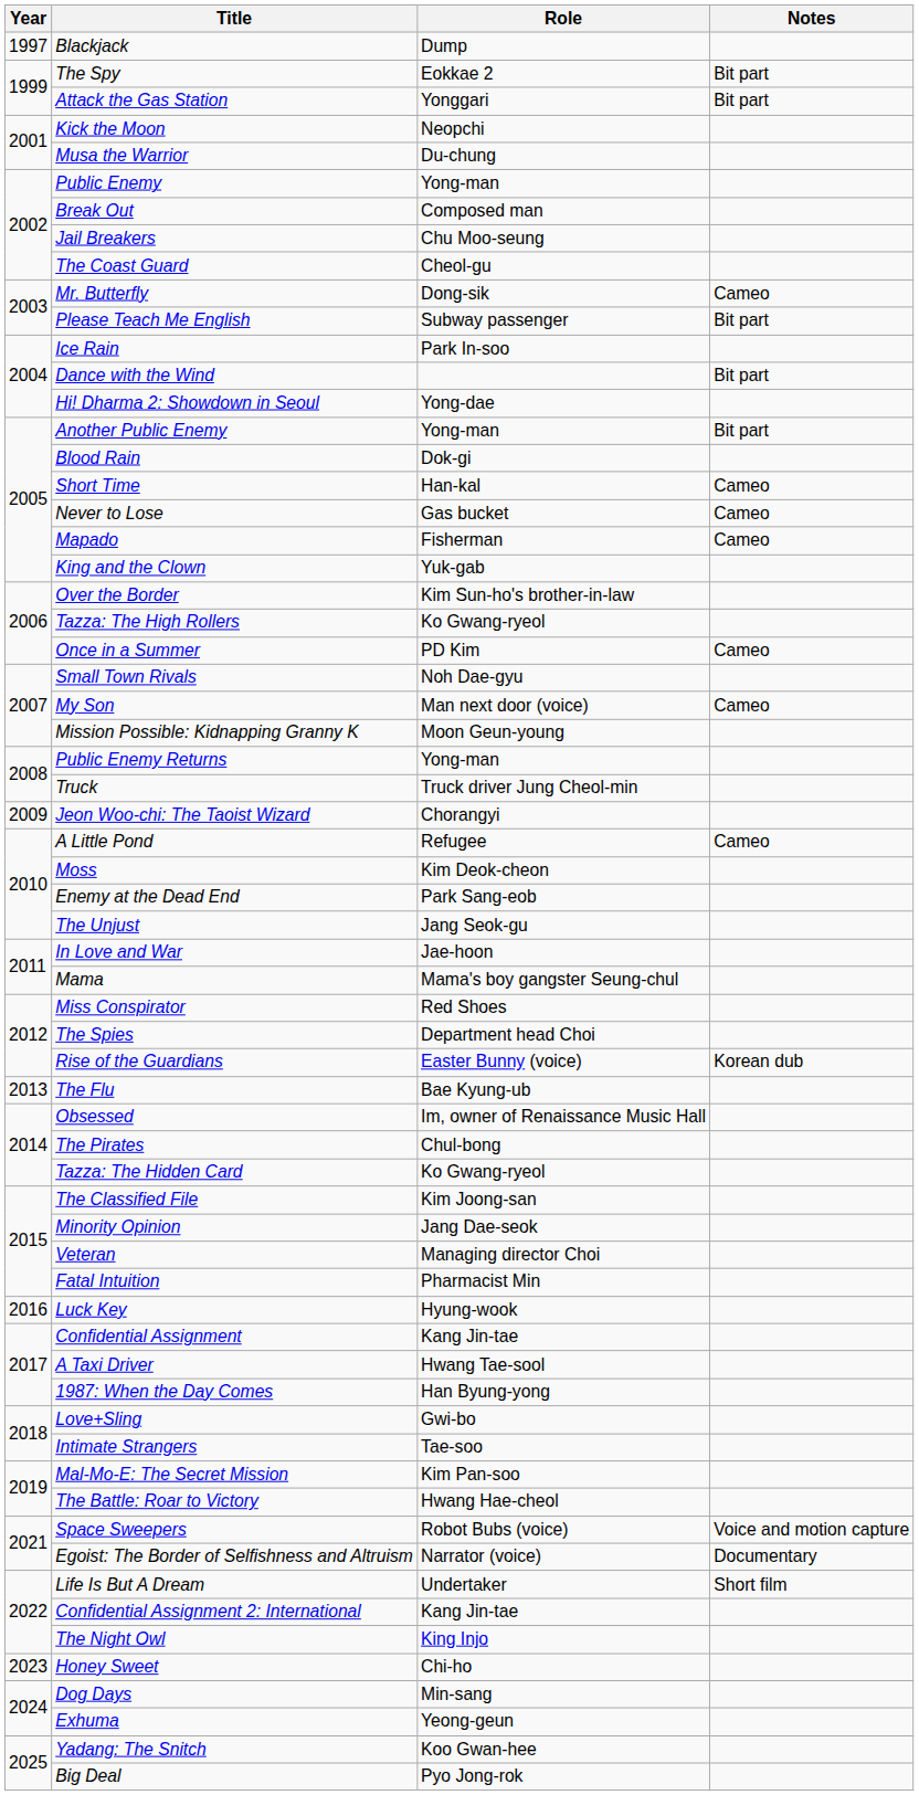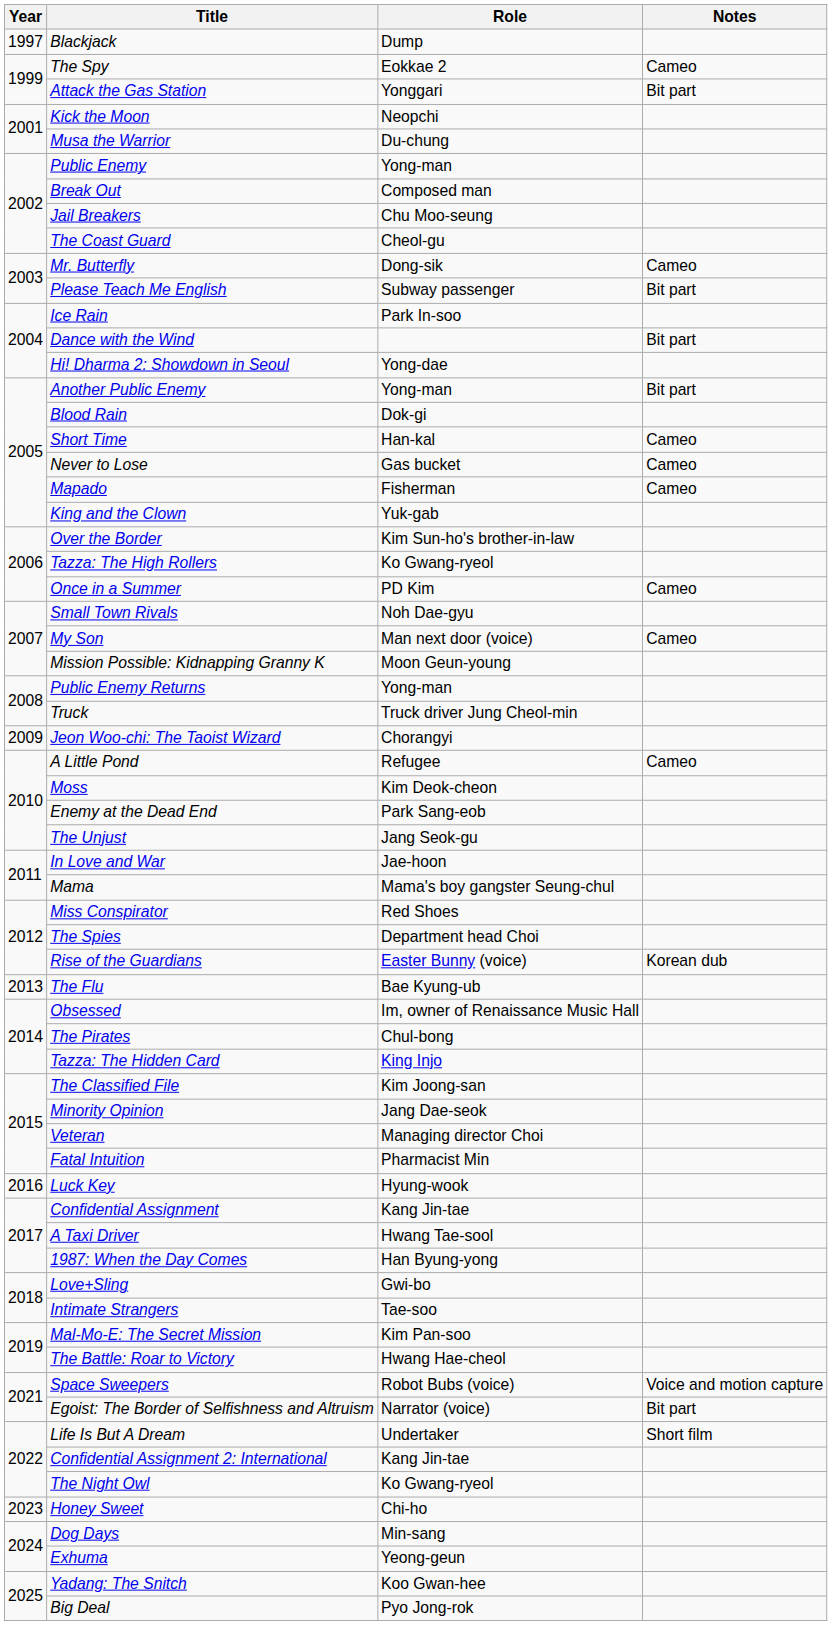 <table class="wikitable sortable">
 <tr>
 <th>Year</th>
 <th>Title</th>
 <th>Role</th>
 <th class="unsortable">Notes</th>
 </tr>
 <tr>
 <td>1997</td>
 <td><em>Blackjack</em></td>
 <td>Dump</td>
 <td></td>
 </tr>
 <tr>
 <td rowspan=2>1999</td>
 <td><em>The Spy</em></td>
 <td>Eokkae 2</td>
-<td>Bit part</td>
+<td>Cameo</td>
 </tr>
 <tr>
 <td><em><a href='#'>Attack the Gas Station</a></em></td>
 <td>Yonggari</td>
 <td>Bit part</td>
 </tr>
 <tr>
 <td rowspan=2>2001</td>
 <td><em><a href='#'>Kick the Moon</a></em></td>
 <td>Neopchi </td>
 <td></td>
 </tr>
 <tr>
 <td><em><a href='#'>Musa the Warrior</a></em></td>
 <td>Du-chung</td>
 <td></td>
 </tr>
 <tr>
 <td rowspan=4>2002</td>
 <td><em><a href='#'>Public Enemy</a></em></td>
 <td>Yong-man</td>
 <td></td>
 </tr>
 <tr>
 <td><em><a href='#'>Break Out</a></em></td>
 <td>Composed man</td>
 <td></td>
 </tr>
 <tr>
 <td><em><a href='#'>Jail Breakers</a></em></td>
 <td>Chu Moo-seung</td>
 <td></td>
 </tr>
 <tr>
 <td><em><a href='#'>The Coast Guard</a></em></td>
 <td>Cheol-gu</td>
 <td></td>
 </tr>
 <tr>
 <td rowspan=2>2003</td>
 <td><em><a href='#'>Mr. Butterfly</a></em></td>
 <td>Dong-sik</td>
 <td>Cameo</td>
 </tr>
 <tr>
 <td><em><a href='#'>Please Teach Me English</a></em></td>
 <td>Subway passenger</td>
 <td>Bit part</td>
 </tr>
 <tr>
 <td rowspan=3>2004</td>
 <td><em><a href='#'>Ice Rain</a></em></td>
 <td>Park In-soo</td>
 <td></td>
 </tr>
 <tr>
 <td><em><a href='#'>Dance with the Wind</a></em></td>
 <td></td>
 <td>Bit part</td>
 </tr>
 <tr>
 <td><em><a href='#'>Hi! Dharma 2: Showdown in Seoul</a></em></td>
 <td>Yong-dae</td>
 <td></td>
 </tr>
 <tr>
 <td rowspan=6>2005</td>
 <td><em><a href='#'>Another Public Enemy</a></em></td>
 <td>Yong-man</td>
 <td>Bit part</td>
 </tr>
 <tr>
 <td><em><a href='#'>Blood Rain</a></em></td>
 <td>Dok-gi</td>
 <td></td>
 </tr>
 <tr>
 <td><em><a href='#'>Short Time</a></em></td>
 <td>Han-kal</td>
 <td>Cameo</td>
 </tr>
 <tr>
 <td><em>Never to Lose</em></td>
 <td>Gas bucket</td>
 <td>Cameo</td>
 </tr>
 <tr>
 <td><em><a href='#'>Mapado</a></em></td>
 <td>Fisherman</td>
 <td>Cameo</td>
 </tr>
 <tr>
 <td><em><a href='#'>King and the Clown</a></em></td>
 <td>Yuk-gab</td>
 <td></td>
 </tr>
 <tr>
 <td rowspan=3>2006</td>
 <td><em><a href='#'>Over the Border</a></em></td>
 <td>Kim Sun-ho's brother-in-law</td>
 <td></td>
 </tr>
 <tr>
 <td><em><a href='#'>Tazza: The High Rollers</a></em></td>
 <td>Ko Gwang-ryeol</td>
 <td></td>
 </tr>
 <tr>
 <td><em><a href='#'>Once in a Summer</a></em></td>
 <td>PD Kim</td>
 <td>Cameo</td>
 </tr>
 <tr>
 <td rowspan=3>2007</td>
 <td><em><a href='#'>Small Town Rivals</a></em></td>
 <td>Noh Dae-gyu</td>
 <td></td>
 </tr>
 <tr>
 <td><em><a href='#'>My Son</a></em></td>
 <td>Man next door (voice)</td>
 <td>Cameo</td>
 </tr>
 <tr>
 <td><em>Mission Possible: Kidnapping Granny K</em></td>
 <td>Moon Geun-young</td>
 <td></td>
 </tr>
 <tr>
 <td rowspan=2>2008</td>
 <td><em><a href='#'>Public Enemy Returns</a></em></td>
 <td>Yong-man</td>
 <td></td>
 </tr>
 <tr>
 <td><em>Truck</em></td>
 <td>Truck driver Jung Cheol-min</td>
 <td></td>
 </tr>
 <tr>
 <td>2009</td>
 <td><em><a href='#'>Jeon Woo-chi: The Taoist Wizard</a></em></td>
 <td>Chorangyi</td>
 <td></td>
 </tr>
 <tr>
 <td rowspan=4>2010</td>
 <td><em>A Little Pond</em></td>
 <td>Refugee</td>
 <td>Cameo</td>
 </tr>
 <tr>
 <td><em><a href='#'>Moss</a></em></td>
 <td>Kim Deok-cheon</td>
 <td></td>
 </tr>
 <tr>
 <td><em>Enemy at the Dead End</em></td>
 <td>Park Sang-eob</td>
 <td></td>
 </tr>
 <tr>
 <td><em><a href='#'>The Unjust</a></em></td>
 <td>Jang Seok-gu</td>
 <td></td>
 </tr>
 <tr>
 <td rowspan=2>2011</td>
 <td><em><a href='#'>In Love and War</a></em></td>
 <td>Jae-hoon</td>
 <td></td>
 </tr>
 <tr>
 <td><em>Mama</em></td>
 <td>Mama's boy gangster Seung-chul</td>
 <td></td>
 </tr>
 <tr>
 <td rowspan=3>2012</td>
 <td><em><a href='#'>Miss Conspirator</a></em></td>
 <td>Red Shoes</td>
 <td></td>
 </tr>
 <tr>
 <td><em><a href='#'>The Spies</a></em></td>
 <td>Department head Choi</td>
 <td></td>
 </tr>
 <tr>
 <td><em><a href='#'>Rise of the Guardians</a></em></td>
 <td><a href='#'>Easter Bunny</a> (voice)</td>
 <td>Korean dub</td>
 </tr>
 <tr>
 <td>2013</td>
 <td><em><a href='#'>The Flu</a></em></td>
 <td>Bae Kyung-ub</td>
 <td></td>
 </tr>
 <tr>
 <td rowspan=3>2014</td>
 <td><em><a href='#'>Obsessed</a></em></td>
 <td>Im, owner of Renaissance Music Hall</td>
 <td></td>
 </tr>
 <tr>
 <td><em><a href='#'>The Pirates</a></em></td>
 <td>Chul-bong</td>
 <td></td>
 </tr>
 <tr>
 <td><em><a href='#'>Tazza: The Hidden Card</a></em></td>
-<td>Ko Gwang-ryeol</td>
+<td><a href='#'>King Injo</a></td>
 <td></td>
 </tr>
 <tr>
 <td rowspan=4>2015</td>
 <td><em><a href='#'>The Classified File</a></em></td>
 <td>Kim Joong-san</td>
 <td></td>
 </tr>
 <tr>
 <td><em><a href='#'>Minority Opinion</a></em></td>
 <td>Jang Dae-seok</td>
 <td></td>
 </tr>
 <tr>
 <td><em><a href='#'>Veteran</a></em></td>
 <td>Managing director Choi</td>
 <td></td>
 </tr>
 <tr>
 <td><em><a href='#'>Fatal Intuition</a></em></td>
 <td>Pharmacist Min</td>
 <td></td>
 </tr>
 <tr>
 <td>2016</td>
 <td><em><a href='#'>Luck Key</a></em></td>
 <td>Hyung-wook</td>
 <td></td>
 </tr>
 <tr>
 <td rowspan=3>2017</td>
 <td><em><a href='#'>Confidential Assignment</a></em></td>
 <td>Kang Jin-tae</td>
 <td></td>
 </tr>
 <tr>
 <td><em><a href='#'>A Taxi Driver</a></em></td>
 <td>Hwang Tae-sool</td>
 <td></td>
 </tr>
 <tr>
 <td><em><a href='#'>1987: When the Day Comes</a></em></td>
 <td>Han Byung-yong</td>
 <td></td>
 </tr>
 <tr>
 <td rowspan=2>2018</td>
 <td><em><a href='#'>Love+Sling</a></em></td>
 <td>Gwi-bo</td>
 <td></td>
 </tr>
 <tr>
 <td><em><a href='#'>Intimate Strangers</a></em></td>
 <td>Tae-soo</td>
 <td></td>
 </tr>
 <tr>
 <td rowspan=2>2019</td>
 <td><em><a href='#'>Mal-Mo-E: The Secret Mission</a></em></td>
 <td>Kim Pan-soo</td>
 <td></td>
 </tr>
 <tr>
 <td><em><a href='#'>The Battle: Roar to Victory</a></em></td>
 <td>Hwang Hae-cheol</td>
 <td></td>
 </tr>
 <tr>
 <td rowspan="2">2021</td>
 <td><em><a href='#'>Space Sweepers</a></em></td>
 <td>Robot Bubs (voice)</td>
 <td>Voice and motion capture</td>
 </tr>
 <tr>
 <td><em>Egoist: The Border of Selfishness and Altruism</em></td>
 <td>Narrator (voice)</td>
-<td>Documentary</td>
+<td>Bit part</td>
 </tr>
 <tr>
 <td rowspan=3>2022</td>
 <td><em>Life Is But A Dream</em></td>
 <td>Undertaker</td>
 <td>Short film</td>
 </tr>
 <tr>
 <td><em><a href='#'>Confidential Assignment 2: International</a></em></td>
 <td>Kang Jin-tae</td>
 <td></td>
 </tr>
 <tr>
 <td><em><a href='#'>The Night Owl</a></em></td>
-<td><a href='#'>King Injo</a></td>
+<td>Ko Gwang-ryeol</td>
 <td></td>
 </tr>
 <tr>
 <td>2023</td>
 <td><em><a href='#'>Honey Sweet</a></em></td>
 <td>Chi-ho</td>
 <td></td>
 </tr>
 <tr>
 <td rowspan="2">2024</td>
 <td><em><a href='#'>Dog Days</a></em></td>
 <td>Min-sang</td>
 <td></td>
 </tr>
 <tr>
 <td><em><a href='#'>Exhuma</a></em></td>
 <td>Yeong-geun</td>
 <td></td>
 </tr>
 <tr>
 <td rowspan=2>2025</td>
 <td><em><a href='#'>Yadang: The Snitch</a></em></td>
 <td>Koo Gwan-hee</td>
 <td></td>
 </tr>
 <tr>
 <td><em>Big Deal</em></td>
 <td>Pyo Jong-rok</td>
 <td></td>
 </tr>
 </table>
